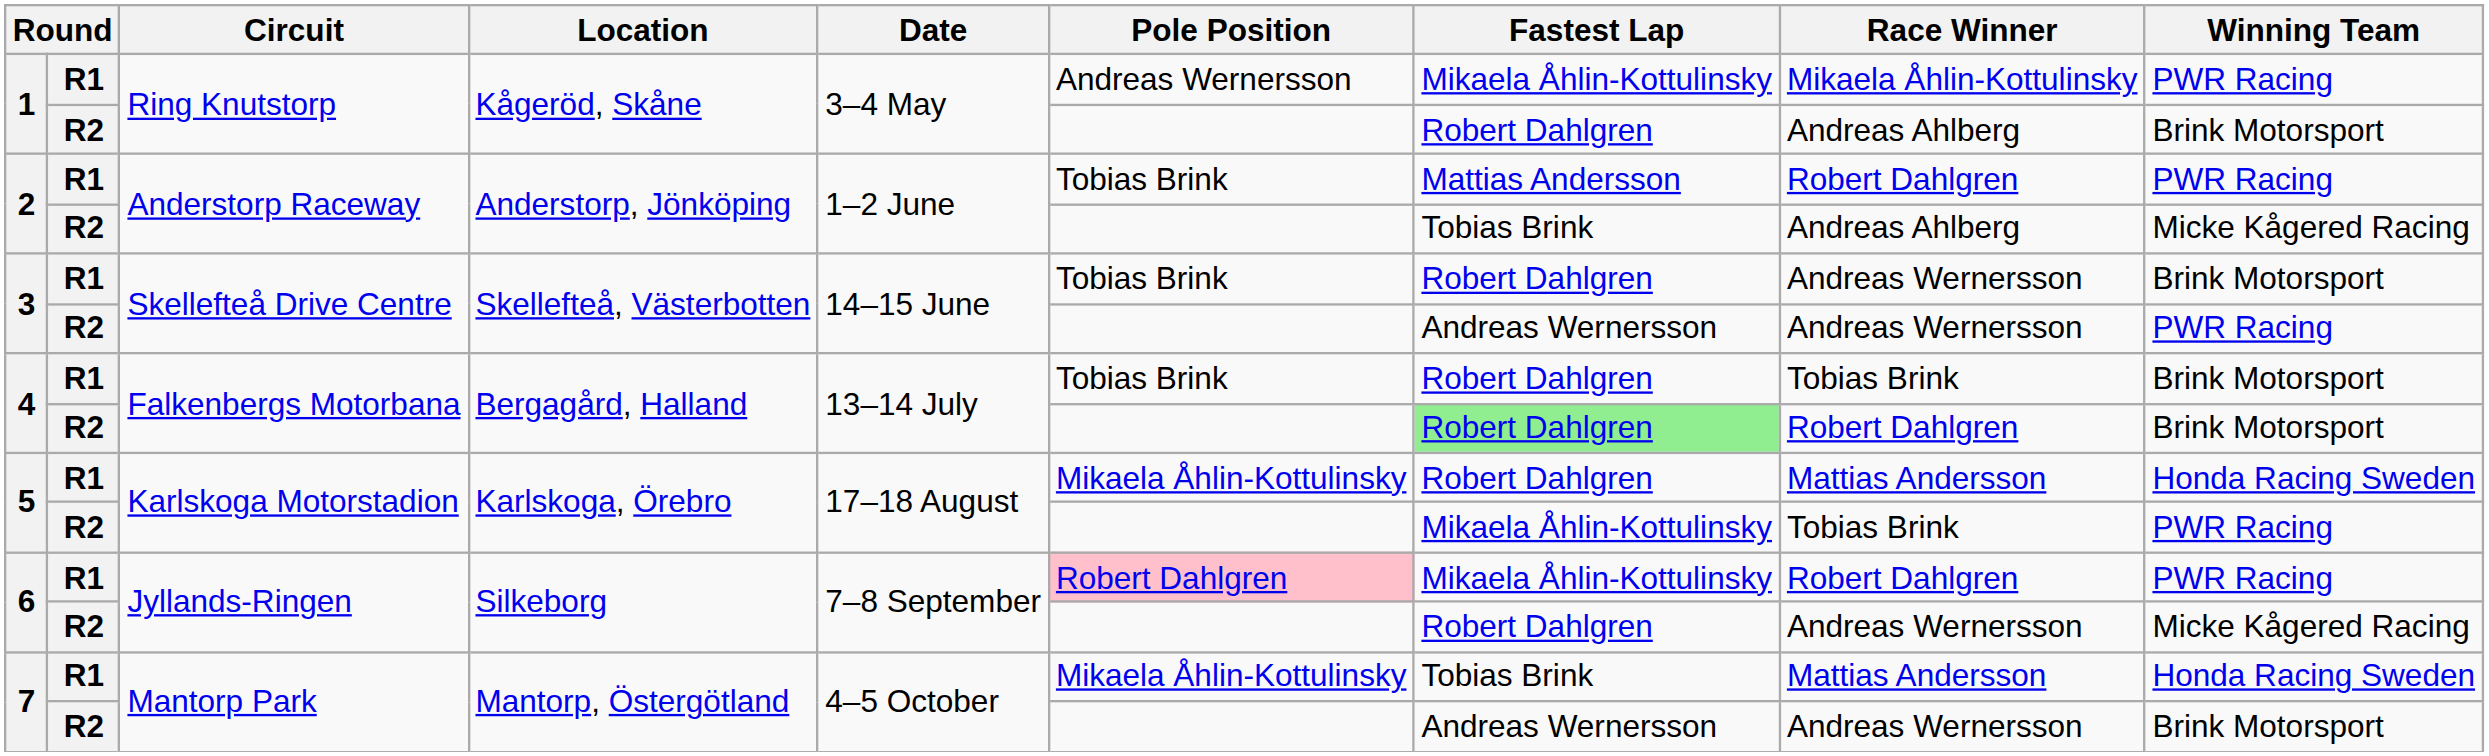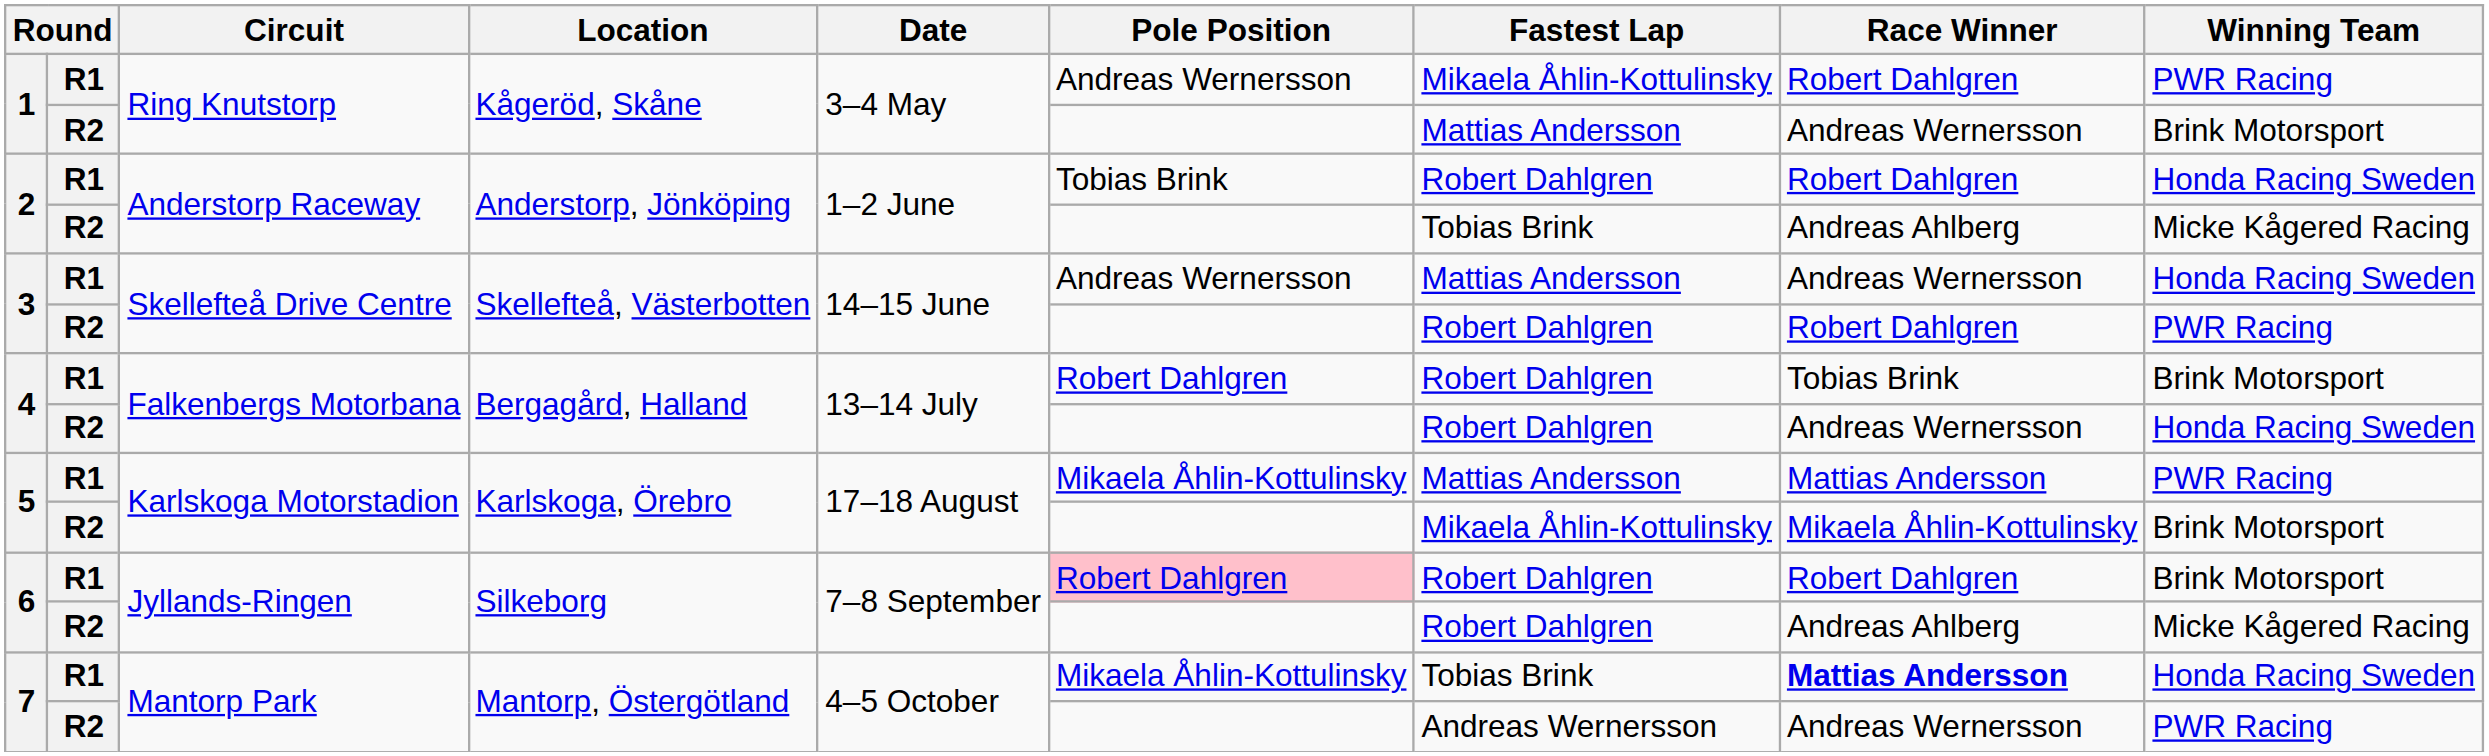 <table class="wikitable" style="font-size: 85%;">
 <tr>
 <th colspan="2">Round</th>
 <th>Circuit</th>
 <th>Location</th>
 <th>Date</th>
 <th>Pole Position</th>
 <th>Fastest Lap</th>
 <th>Race Winner</th>
 <th>Winning Team</th>
 </tr>
 <tr>
 <th rowspan="2">1</th>
 <th>R1</th>
 <td rowspan="2"> <a href='#'>Ring Knutstorp</a></td>
 <td rowspan="2"><a href='#'>Kågeröd</a>, <a href='#'>Skåne</a></td>
 <td rowspan="2">3–4 May</td>
 <td> Andreas Wernersson</td>
 <td> <a href='#'>Mikaela Åhlin-Kottulinsky</a></td>
-<td> <a href='#'>Mikaela Åhlin-Kottulinsky</a></td>
+<td> <a href='#'>Robert Dahlgren</a></td>
 <td> <a href='#'>PWR Racing</a></td>
 </tr>
 <tr>
 <th>R2</th>
 <td></td>
-<td> <a href='#'>Robert Dahlgren</a></td>
-<td> Andreas Ahlberg</td>
+<td> <a href='#'>Mattias Andersson</a></td>
+<td> Andreas Wernersson</td>
 <td> Brink Motorsport</td>
 </tr>
 <tr>
 <th rowspan="2">2</th>
 <th>R1</th>
 <td rowspan="2"> <a href='#'>Anderstorp Raceway</a></td>
 <td rowspan="2"><a href='#'>Anderstorp</a>, <a href='#'>Jönköping</a></td>
 <td rowspan="2">1–2 June</td>
 <td> Tobias Brink</td>
-<td> <a href='#'>Mattias Andersson</a></td>
 <td> <a href='#'>Robert Dahlgren</a></td>
-<td> <a href='#'>PWR Racing</a></td>
+<td> <a href='#'>Robert Dahlgren</a></td>
+<td> <a href='#'>Honda Racing Sweden</a></td>
 </tr>
 <tr>
 <th>R2</th>
 <td></td>
 <td> Tobias Brink</td>
 <td> Andreas Ahlberg</td>
 <td> Micke Kågered Racing</td>
 </tr>
 <tr>
 <th rowspan="2">3</th>
 <th>R1</th>
 <td rowspan="2"> <a href='#'>Skellefteå Drive Centre</a></td>
 <td rowspan="2"><a href='#'>Skellefteå</a>, <a href='#'>Västerbotten</a></td>
 <td rowspan="2">14–15 June</td>
-<td> Tobias Brink</td>
-<td> <a href='#'>Robert Dahlgren</a></td>
 <td> Andreas Wernersson</td>
-<td> Brink Motorsport</td>
+<td> <a href='#'>Mattias Andersson</a></td>
+<td> Andreas Wernersson</td>
+<td> <a href='#'>Honda Racing Sweden</a></td>
 </tr>
 <tr>
 <th>R2</th>
 <td></td>
-<td> Andreas Wernersson</td>
-<td> Andreas Wernersson</td>
+<td> <a href='#'>Robert Dahlgren</a></td>
+<td> <a href='#'>Robert Dahlgren</a></td>
 <td> <a href='#'>PWR Racing</a></td>
 </tr>
 <tr>
 <th rowspan="2">4</th>
 <th>R1</th>
 <td rowspan="2"> <a href='#'>Falkenbergs Motorbana</a></td>
 <td rowspan="2"><a href='#'>Bergagård</a>, <a href='#'>Halland</a></td>
 <td rowspan="2">13–14 July</td>
-<td> Tobias Brink</td>
+<td> <a href='#'>Robert Dahlgren</a></td>
 <td> <a href='#'>Robert Dahlgren</a></td>
 <td> Tobias Brink</td>
 <td> Brink Motorsport</td>
 </tr>
 <tr>
 <th>R2</th>
 <td></td>
-<td style="background: lightgreen;"> <a href='#'>Robert Dahlgren</a></td>
 <td> <a href='#'>Robert Dahlgren</a></td>
-<td> Brink Motorsport</td>
+<td> Andreas Wernersson</td>
+<td> <a href='#'>Honda Racing Sweden</a></td>
 </tr>
 <tr>
 <th rowspan="2">5</th>
 <th>R1</th>
 <td rowspan="2"> <a href='#'>Karlskoga Motorstadion</a></td>
 <td rowspan="2"><a href='#'>Karlskoga</a>, <a href='#'>Örebro</a></td>
 <td rowspan="2">17–18 August</td>
 <td> <a href='#'>Mikaela Åhlin-Kottulinsky</a></td>
-<td> <a href='#'>Robert Dahlgren</a></td>
 <td> <a href='#'>Mattias Andersson</a></td>
-<td> <a href='#'>Honda Racing Sweden</a></td>
+<td> <a href='#'>Mattias Andersson</a></td>
+<td> <a href='#'>PWR Racing</a></td>
 </tr>
 <tr>
 <th>R2</th>
 <td></td>
 <td> <a href='#'>Mikaela Åhlin-Kottulinsky</a></td>
-<td> Tobias Brink</td>
-<td> <a href='#'>PWR Racing</a></td>
+<td> <a href='#'>Mikaela Åhlin-Kottulinsky</a></td>
+<td> Brink Motorsport</td>
 </tr>
 <tr>
 <th rowspan="2">6</th>
 <th>R1</th>
 <td rowspan="2"> <a href='#'>Jyllands-Ringen</a></td>
 <td rowspan="2"><a href='#'>Silkeborg</a></td>
 <td rowspan="2">7–8 September</td>
 <td style="background: pink;"> <a href='#'>Robert Dahlgren</a></td>
-<td> <a href='#'>Mikaela Åhlin-Kottulinsky</a></td>
 <td> <a href='#'>Robert Dahlgren</a></td>
-<td> <a href='#'>PWR Racing</a></td>
+<td> <a href='#'>Robert Dahlgren</a></td>
+<td> Brink Motorsport</td>
 </tr>
 <tr>
 <th>R2</th>
 <td></td>
 <td> <a href='#'>Robert Dahlgren</a></td>
-<td> Andreas Wernersson</td>
+<td> Andreas Ahlberg</td>
 <td> Micke Kågered Racing</td>
 </tr>
 <tr>
 <th rowspan="2">7</th>
 <th>R1</th>
 <td rowspan="2"> <a href='#'>Mantorp Park</a></td>
 <td rowspan="2"><a href='#'>Mantorp</a>, <a href='#'>Östergötland</a></td>
 <td rowspan="2">4–5 October</td>
 <td> <a href='#'>Mikaela Åhlin-Kottulinsky</a></td>
 <td> Tobias Brink</td>
-<td> <a href='#'>Mattias Andersson</a></td>
+<td><strong> <a href='#'>Mattias Andersson</a></strong></td>
 <td> <a href='#'>Honda Racing Sweden</a></td>
 </tr>
 <tr>
 <th>R2</th>
 <td></td>
 <td> Andreas Wernersson</td>
 <td> Andreas Wernersson</td>
-<td> Brink Motorsport</td>
+<td> <a href='#'>PWR Racing</a></td>
 </tr>
 </table>
